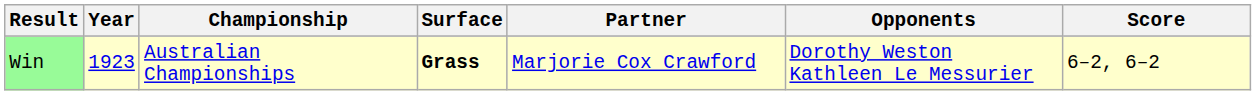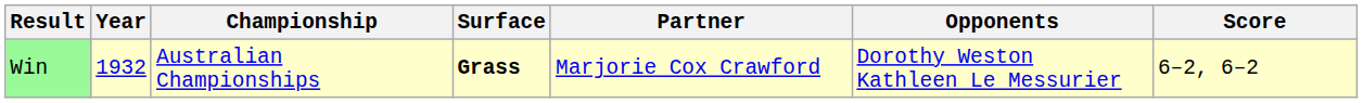 <table class="sortable wikitable">
 <tr>
 <th style="width:40px">Result</th>
 <th style="width:30px">Year</th>
 <th style="width:180px">Championship</th>
 <th style="width:50px">Surface</th>
 <th style="width:180px">Partner</th>
 <th style="width:180px">Opponents</th>
 <th style="width:120px" class="unsortable">Score</th>
 </tr>
 <tr style="background:#ffc;">
 <td style="background:#98fb98;">Win</td>
-<td><a href='#'>1923</a></td>
+<td><a href='#'>1932</a></td>
 <td><a href='#'>Australian Championships</a></td>
 <td><strong>Grass</strong></td>
 <td> <a href='#'>Marjorie Cox Crawford</a></td>
 <td> <a href='#'>Dorothy Weston</a><br> <a href='#'>Kathleen Le Messurier</a></td>
 <td>6–2, 6–2</td>
 </tr>
 </table>
